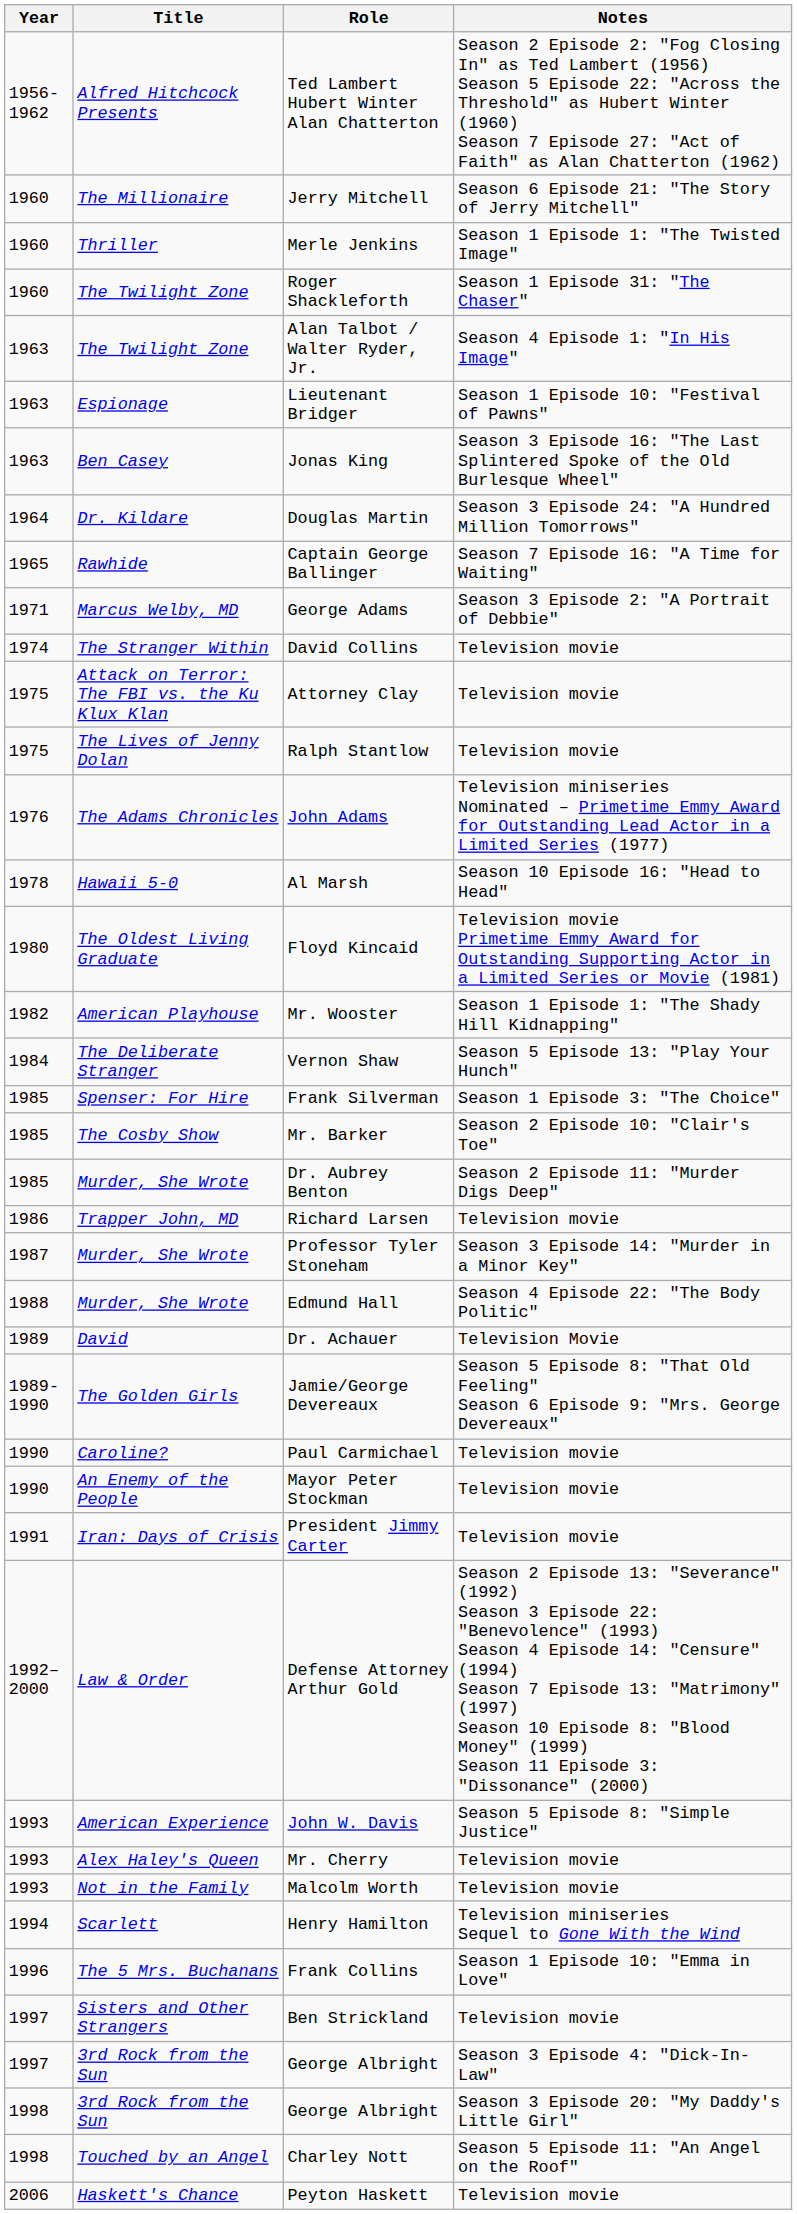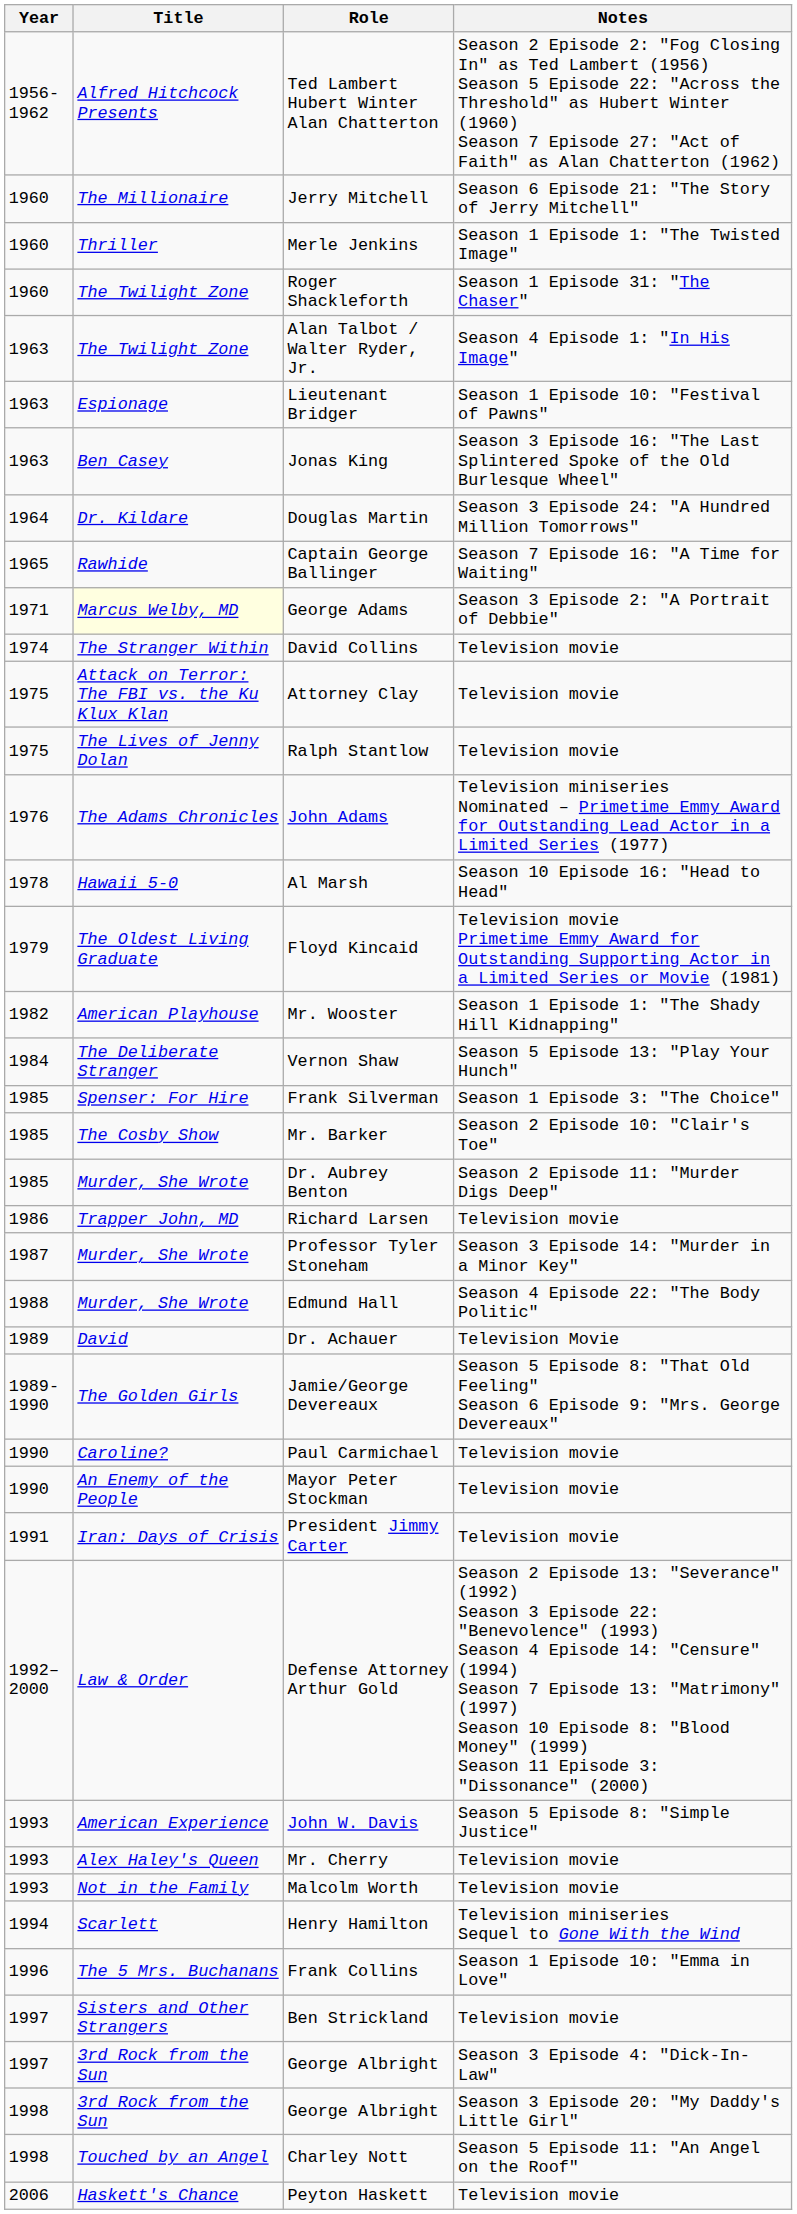 <table class="wikitable sortable">
 <tr>
 <th>Year</th>
 <th>Title</th>
 <th>Role</th>
 <th>Notes</th>
 </tr>
 <tr>
 <td>1956-1962</td>
 <td><em><a href='#'>Alfred Hitchcock Presents</a></em></td>
 <td>Ted Lambert <br>Hubert Winter <br>Alan Chatterton</td>
 <td>Season 2 Episode 2: "Fog Closing In" as Ted Lambert (1956)<br>Season 5 Episode 22: "Across the Threshold" as Hubert Winter (1960)<br>Season 7 Episode 27: "Act of Faith" as Alan Chatterton (1962)</td>
 </tr>
 <tr>
 <td>1960</td>
 <td><em><a href='#'>The Millionaire</a></em></td>
 <td>Jerry Mitchell</td>
 <td>Season 6 Episode 21: "The Story of Jerry Mitchell"</td>
 </tr>
 <tr>
 <td>1960</td>
 <td><em><a href='#'>Thriller</a></em></td>
 <td>Merle Jenkins</td>
 <td>Season 1 Episode 1: "The Twisted Image"</td>
 </tr>
 <tr>
 <td>1960</td>
 <td><em><a href='#'>The Twilight Zone</a></em></td>
 <td>Roger Shackleforth</td>
 <td>Season 1 Episode 31: "<a href='#'>The Chaser</a>"</td>
 </tr>
 <tr>
 <td>1963</td>
 <td><em><a href='#'>The Twilight Zone</a></em></td>
 <td>Alan Talbot /<br>Walter Ryder, Jr.</td>
 <td>Season 4 Episode 1: "<a href='#'>In His Image</a>"</td>
 </tr>
 <tr>
 <td>1963</td>
 <td><em><a href='#'>Espionage</a></em></td>
 <td>Lieutenant Bridger</td>
 <td>Season 1 Episode 10: "Festival of Pawns"</td>
 </tr>
 <tr>
 <td>1963</td>
 <td><em><a href='#'>Ben Casey</a></em></td>
 <td>Jonas King</td>
 <td>Season 3 Episode 16: "The Last Splintered Spoke of the Old Burlesque Wheel"</td>
 </tr>
 <tr>
 <td>1964</td>
 <td><em><a href='#'>Dr. Kildare</a></em></td>
 <td>Douglas Martin</td>
 <td>Season 3 Episode 24: "A Hundred Million Tomorrows"</td>
 </tr>
 <tr>
 <td>1965</td>
 <td><em><a href='#'>Rawhide</a></em></td>
 <td>Captain George Ballinger</td>
 <td>Season 7 Episode 16: "A Time for Waiting"</td>
 </tr>
 <tr>
 <td>1971</td>
-<td><em><a href='#'>Marcus Welby, MD</a></em></td>
+<td style="background: lightyellow;"><em><a href='#'>Marcus Welby, MD</a></em></td>
 <td>George Adams</td>
 <td>Season 3 Episode 2: "A Portrait of Debbie"</td>
 </tr>
 <tr>
 <td>1974</td>
 <td><em><a href='#'>The Stranger Within</a></em></td>
 <td>David Collins</td>
 <td>Television movie</td>
 </tr>
 <tr>
 <td>1975</td>
 <td><em><a href='#'>Attack on Terror: The FBI vs. the Ku Klux Klan</a></em></td>
 <td>Attorney Clay</td>
 <td>Television movie</td>
 </tr>
 <tr>
 <td>1975</td>
 <td><em><a href='#'>The Lives of Jenny Dolan</a></em></td>
 <td>Ralph Stantlow</td>
 <td>Television movie</td>
 </tr>
 <tr>
 <td>1976</td>
 <td><em><a href='#'>The Adams Chronicles</a></em></td>
 <td><a href='#'>John Adams</a></td>
 <td>Television miniseries<br>Nominated – <a href='#'>Primetime Emmy Award for Outstanding Lead Actor in a Limited Series</a> (1977)</td>
 </tr>
 <tr>
 <td>1978</td>
 <td><em><a href='#'>Hawaii 5-0</a></em></td>
 <td>Al Marsh</td>
 <td>Season 10 Episode 16: "Head to Head"</td>
 </tr>
 <tr>
-<td>1980</td>
+<td>1979</td>
 <td><em><a href='#'>The Oldest Living Graduate</a></em></td>
 <td>Floyd Kincaid</td>
 <td>Television movie<br><a href='#'>Primetime Emmy Award for Outstanding Supporting Actor in a Limited Series or Movie</a> (1981)</td>
 </tr>
 <tr>
 <td>1982</td>
 <td><em><a href='#'>American Playhouse</a></em></td>
 <td>Mr. Wooster</td>
 <td>Season 1 Episode 1: "The Shady Hill Kidnapping"</td>
 </tr>
 <tr>
 <td>1984</td>
 <td><em><a href='#'>The Deliberate Stranger</a></em></td>
 <td>Vernon Shaw</td>
 <td>Season 5 Episode 13: "Play Your Hunch"</td>
 </tr>
 <tr>
 <td>1985</td>
 <td><em><a href='#'>Spenser: For Hire</a></em></td>
 <td>Frank Silverman</td>
 <td>Season 1 Episode 3: "The Choice"</td>
 </tr>
 <tr>
 <td>1985</td>
 <td><em><a href='#'>The Cosby Show</a></em></td>
 <td>Mr. Barker</td>
 <td>Season 2 Episode 10: "Clair's Toe"</td>
 </tr>
 <tr>
 <td>1985</td>
 <td><em><a href='#'>Murder, She Wrote</a></em></td>
 <td>Dr. Aubrey Benton</td>
 <td>Season 2 Episode 11: "Murder Digs Deep"</td>
 </tr>
 <tr>
 <td>1986</td>
 <td><em><a href='#'>Trapper John, MD</a></em></td>
 <td>Richard Larsen</td>
 <td>Television movie</td>
 </tr>
 <tr>
 <td>1987</td>
 <td><em><a href='#'>Murder, She Wrote</a></em></td>
 <td>Professor Tyler Stoneham</td>
 <td>Season 3 Episode 14: "Murder in a Minor Key"</td>
 </tr>
 <tr>
 <td>1988</td>
 <td><em><a href='#'>Murder, She Wrote</a></em></td>
 <td>Edmund Hall</td>
 <td>Season 4 Episode 22: "The Body Politic"</td>
 </tr>
 <tr>
 <td>1989</td>
 <td><em><a href='#'> David</a></em></td>
 <td>Dr. Achauer</td>
 <td>Television Movie</td>
 </tr>
 <tr>
 <td>1989-1990</td>
 <td><em><a href='#'>The Golden Girls</a></em></td>
 <td>Jamie/George Devereaux</td>
 <td>Season 5 Episode 8: "That Old Feeling"<br>Season 6 Episode 9: "Mrs. George Devereaux"</td>
 </tr>
 <tr>
 <td>1990</td>
 <td><em><a href='#'>Caroline?</a></em></td>
 <td>Paul Carmichael</td>
 <td>Television movie</td>
 </tr>
 <tr>
 <td>1990</td>
 <td><em><a href='#'>An Enemy of the People</a></em></td>
 <td>Mayor Peter Stockman</td>
 <td>Television movie</td>
 </tr>
 <tr>
 <td>1991</td>
 <td><em><a href='#'>Iran: Days of Crisis</a></em></td>
 <td>President <a href='#'>Jimmy Carter</a></td>
 <td>Television movie</td>
 </tr>
 <tr>
 <td>1992–2000</td>
 <td><em><a href='#'>Law & Order</a></em></td>
 <td>Defense Attorney Arthur Gold</td>
 <td>Season 2 Episode 13: "Severance" (1992)<br>Season 3 Episode 22: "Benevolence" (1993)<br>Season 4 Episode 14: "Censure" (1994)<br>Season 7 Episode 13: "Matrimony" (1997)<br>Season 10 Episode 8: "Blood Money" (1999)<br>Season 11 Episode 3: "Dissonance" (2000)</td>
 </tr>
 <tr>
 <td>1993</td>
 <td><em><a href='#'>American Experience</a></em></td>
 <td><a href='#'>John W. Davis</a></td>
 <td>Season 5 Episode 8: "Simple Justice"</td>
 </tr>
 <tr>
 <td>1993</td>
 <td><em><a href='#'>Alex Haley's Queen</a></em></td>
 <td>Mr. Cherry</td>
 <td>Television movie</td>
 </tr>
 <tr>
 <td>1993</td>
 <td><em><a href='#'>Not in the Family</a></em></td>
 <td>Malcolm Worth</td>
 <td>Television movie</td>
 </tr>
 <tr>
 <td>1994</td>
 <td><em><a href='#'>Scarlett</a></em></td>
 <td>Henry Hamilton</td>
 <td>Television miniseries <br> Sequel to <em><a href='#'>Gone With the Wind</a></em></td>
 </tr>
 <tr>
 <td>1996</td>
 <td><em><a href='#'>The 5 Mrs. Buchanans</a></em></td>
 <td>Frank Collins</td>
 <td>Season 1 Episode 10: "Emma in Love"</td>
 </tr>
 <tr>
 <td>1997</td>
 <td><em><a href='#'>Sisters and Other Strangers</a></em></td>
 <td>Ben Strickland</td>
 <td>Television movie</td>
 </tr>
 <tr>
 <td>1997</td>
 <td><em><a href='#'>3rd Rock from the Sun</a></em></td>
 <td>George Albright</td>
 <td>Season 3 Episode 4: "Dick-In-Law"</td>
 </tr>
 <tr>
 <td>1998</td>
 <td><em><a href='#'>3rd Rock from the Sun</a></em></td>
 <td>George Albright</td>
 <td>Season 3 Episode 20: "My Daddy's Little Girl"</td>
 </tr>
 <tr>
 <td>1998</td>
 <td><em><a href='#'>Touched by an Angel</a></em></td>
 <td>Charley Nott</td>
 <td>Season 5 Episode 11: "An Angel on the Roof"</td>
 </tr>
 <tr>
 <td>2006</td>
 <td><em><a href='#'>Haskett's Chance</a></em></td>
 <td>Peyton Haskett</td>
 <td>Television movie</td>
 </tr>
 </table>
